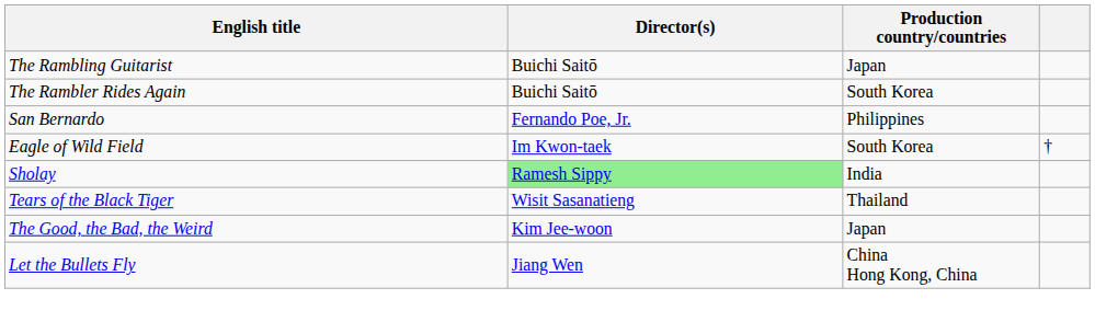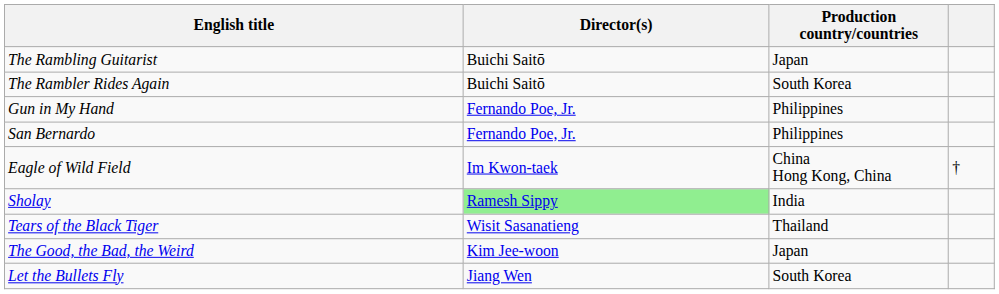 <table class="sortable wikitable" width="80%" cellpadding="5">
 <tr>
 <th width="30%">English title</th>
 <th width="20%">Director(s)</th>
 <th width="10%">Production country/countries</th>
 <th width="3%"></th>
 </tr>
 <tr>
 <td><em>The Rambling Guitarist</em></td>
 <td>Buichi Saitō</td>
 <td>Japan</td>
 <td></td>
 </tr>
 <tr>
 <td><em>The Rambler Rides Again</em></td>
 <td>Buichi Saitō</td>
 <td>South Korea</td>
 <td></td>
 </tr>
 <tr>
+<td><em>Gun in My Hand</em></td>
+<td><a href='#'>Fernando Poe, Jr.</a></td>
+<td>Philippines</td>
+<td></td>
+</tr>
+<tr>
 <td><em>San Bernardo</em></td>
 <td><a href='#'>Fernando Poe, Jr.</a></td>
 <td>Philippines</td>
 <td></td>
 </tr>
 <tr>
 <td><em>Eagle of Wild Field</em></td>
 <td><a href='#'>Im Kwon-taek</a></td>
-<td>South Korea</td>
+<td>China<br>Hong Kong, China</td>
 <td>†</td>
 </tr>
 <tr>
 <td><em><a href='#'>Sholay</a></em></td>
 <td style="background: lightgreen;"><a href='#'>Ramesh Sippy</a></td>
 <td>India</td>
 <td></td>
 </tr>
 <tr>
 <td><em><a href='#'>Tears of the Black Tiger</a></em></td>
 <td><a href='#'>Wisit Sasanatieng</a></td>
 <td>Thailand</td>
 <td></td>
 </tr>
 <tr>
 <td><em><a href='#'>The Good, the Bad, the Weird</a></em></td>
 <td><a href='#'>Kim Jee-woon</a></td>
 <td>Japan</td>
 <td></td>
 </tr>
 <tr>
 <td><em><a href='#'>Let the Bullets Fly</a></em></td>
 <td><a href='#'>Jiang Wen</a></td>
-<td>China<br>Hong Kong, China</td>
+<td>South Korea</td>
 <td></td>
 </tr>
 </table>
